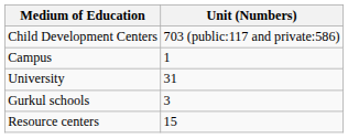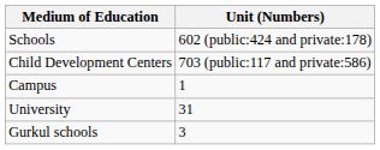 <table class="wikitable">
 <tr>
 <th>Medium of Education</th>
 <th>Unit (Numbers)</th>
+</tr>
+<tr>
+<td>Schools</td>
+<td>602 (public:424 and private:178)</td>
 </tr>
 <tr>
 <td>Child  Development Centers</td>
 <td>703 (public:117 and private:586)</td>
 </tr>
 <tr>
 <td>Campus</td>
 <td>1</td>
 </tr>
 <tr>
 <td>University</td>
 <td>31</td>
 </tr>
 <tr>
 <td>Gurkul schools</td>
 <td>3</td>
 </tr>
-<tr>
-<td>Resource centers</td>
-<td>15</td>
-</tr>
 </table>
